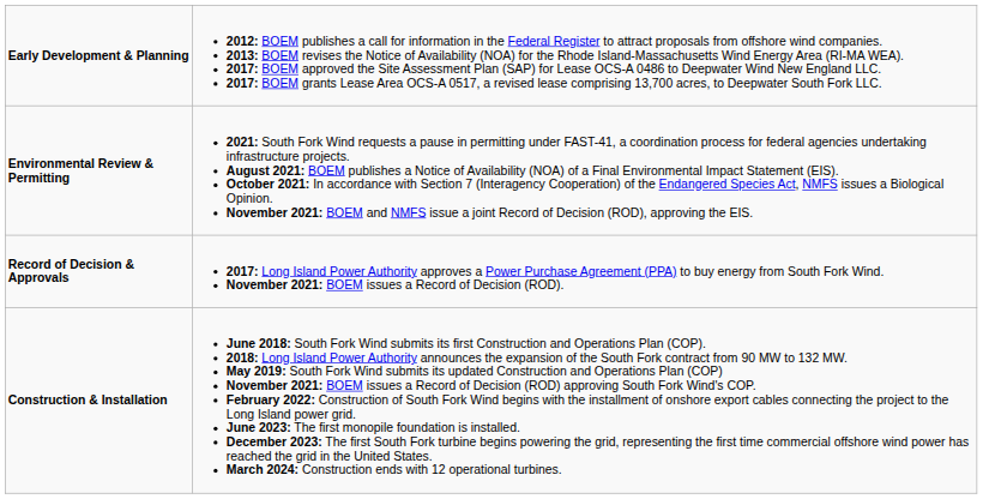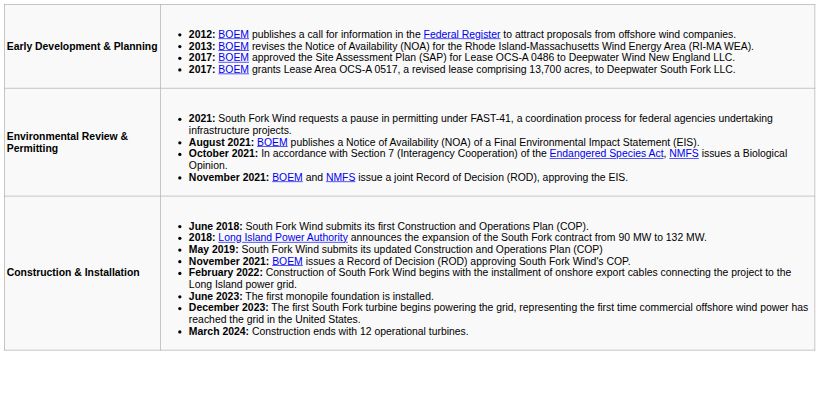 <table class="wikitable">
 <tr>
 <td><strong>Early Development & Planning</strong></td>
 <td><br><ul><li><strong>2012:</strong> <a href='#'>BOEM</a> publishes a call for information in the <a href='#'>Federal Register</a> to attract proposals from offshore wind companies.</li><li><strong>2013:</strong> <a href='#'>BOEM</a> revises the Notice of Availability (NOA) for the Rhode Island-Massachusetts Wind Energy Area (RI-MA WEA).</li><li><strong>2017:</strong> <a href='#'>BOEM</a> approved the Site Assessment Plan (SAP) for Lease OCS-A 0486 to Deepwater Wind New England LLC.</li><li><strong>2017:</strong> <a href='#'>BOEM</a> grants Lease Area OCS-A 0517, a revised lease comprising 13,700 acres, to Deepwater South Fork LLC.</li></ul></td>
 </tr>
 <tr>
 <td><strong>Environmental Review & Permitting</strong></td>
 <td><br><ul><li><strong>2021:</strong> South Fork Wind requests a pause in permitting under FAST-41, a coordination process for federal agencies undertaking infrastructure projects.</li><li><strong>August 2021:</strong> <a href='#'>BOEM</a> publishes a Notice of Availability (NOA) of a Final Environmental Impact Statement (EIS).</li><li><strong>October 2021:</strong>  In accordance with Section 7 (Interagency Cooperation) of the <a href='#'>Endangered Species Act</a>, <a href='#'>NMFS</a> issues a Biological Opinion.</li><li><strong>November 2021:</strong> <a href='#'>BOEM</a> and <a href='#'>NMFS</a> issue a joint Record of Decision (ROD), approving the EIS.</li></ul></td>
 </tr>
 <tr>
-<td><strong>Record of Decision & Approvals</strong></td>
-<td><br><ul><li><strong>2017:</strong> <a href='#'>Long Island Power Authority</a> approves a <a href='#'> Power Purchase Agreement (PPA)</a> to buy energy from South Fork Wind.</li><li><strong>November 2021:</strong> <a href='#'>BOEM</a> issues a Record of Decision (ROD). </li></ul></td>
-</tr>
-<tr>
 <td><strong>Construction & Installation</strong></td>
 <td><br><ul><li><strong>June 2018:</strong> South Fork Wind submits its first Construction and Operations Plan (COP).</li><li><strong>2018:</strong> <a href='#'>Long Island Power Authority</a> announces the expansion of the South Fork contract from 90 MW to 132 MW.</li><li><strong>May 2019:</strong> South Fork Wind submits its updated Construction and Operations Plan (COP) </li><li><strong>November 2021:</strong> <a href='#'>BOEM</a> issues a Record of Decision (ROD) approving South Fork Wind's COP.</li><li><strong>February 2022:</strong> Construction of South Fork Wind begins with the installment of onshore export cables connecting the project to the Long Island power grid.</li><li><strong>June 2023:</strong> The first monopile foundation is installed.</li><li><strong>December 2023:</strong> The first South Fork turbine begins powering the grid, representing the first time commercial offshore wind power has reached the grid in the United States.</li><li><strong>March 2024:</strong> Construction ends with 12 operational turbines.</li></ul></td>
 </tr>
 </table>
